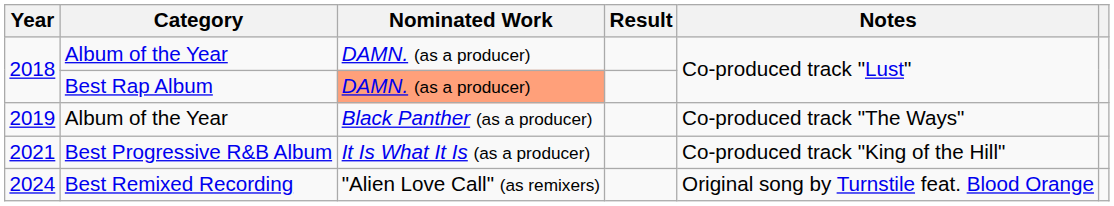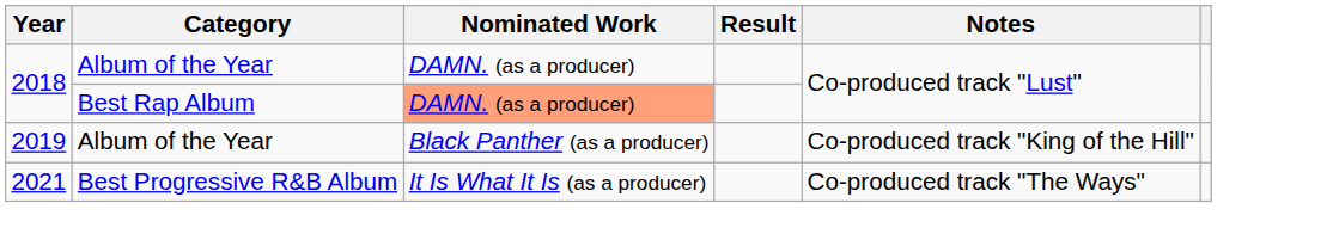 <table class="wikitable">
 <tr>
 <th>Year</th>
 <th>Category</th>
 <th>Nominated Work</th>
 <th>Result</th>
 <th>Notes</th>
 <th scope="col" class="unsortable"></th>
 </tr>
 <tr>
 <td rowspan="2"><a href='#'>2018</a></td>
 <td><a href='#'>Album of the Year</a></td>
 <td><em><a href='#'>DAMN.</a></em> <small>(as a producer)</small></td>
 <td></td>
 <td rowspan="2">Co-produced track "<a href='#'>Lust</a>"</td>
 <td rowspan="2"></td>
 </tr>
 <tr>
 <td><a href='#'>Best Rap Album</a></td>
 <td style="background: lightsalmon;"><em><a href='#'>DAMN.</a></em> <small>(as a producer)</small></td>
 <td></td>
 </tr>
 <tr>
 <td><a href='#'>2019</a></td>
 <td>Album of the Year</td>
 <td><em><a href='#'>Black Panther</a></em> <small>(as a producer)</small></td>
 <td></td>
-<td>Co-produced track "The Ways"</td>
+<td>Co-produced track "King of the Hill"</td>
 <td></td>
 </tr>
 <tr>
 <td><a href='#'>2021</a></td>
 <td><a href='#'>Best Progressive R&B Album</a></td>
 <td><em><a href='#'>It Is What It Is</a></em> <small>(as a producer)</small></td>
 <td></td>
-<td>Co-produced track "King of the Hill"</td>
-<td></td>
-</tr>
-<tr>
-<td><a href='#'>2024</a></td>
-<td><a href='#'>Best Remixed Recording</a></td>
-<td>"Alien Love Call" <small>(as remixers)</small></td>
-<td></td>
-<td>Original song by <a href='#'>Turnstile</a> feat. <a href='#'>Blood Orange</a></td>
+<td>Co-produced track "The Ways"</td>
 <td></td>
 </tr>
 </table>
